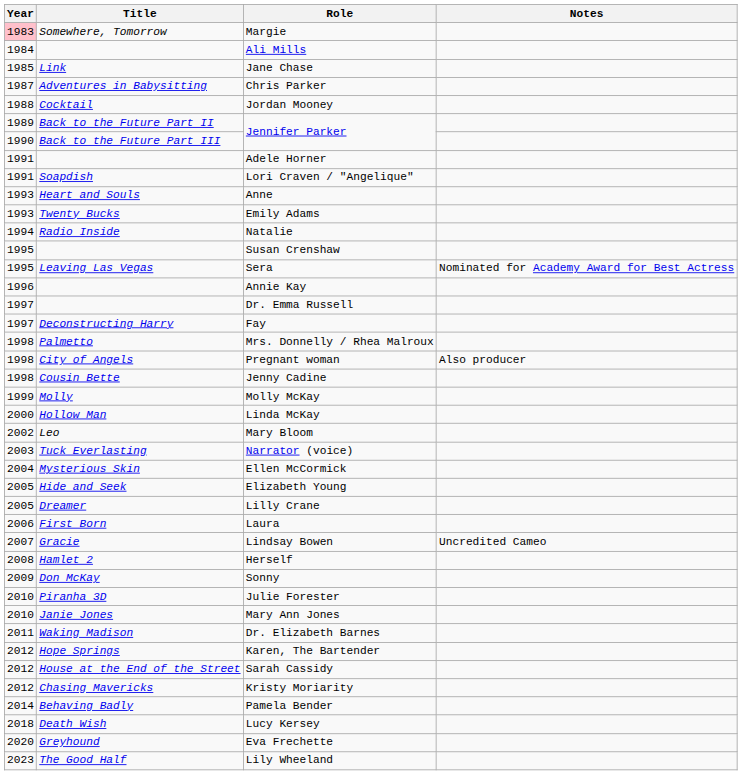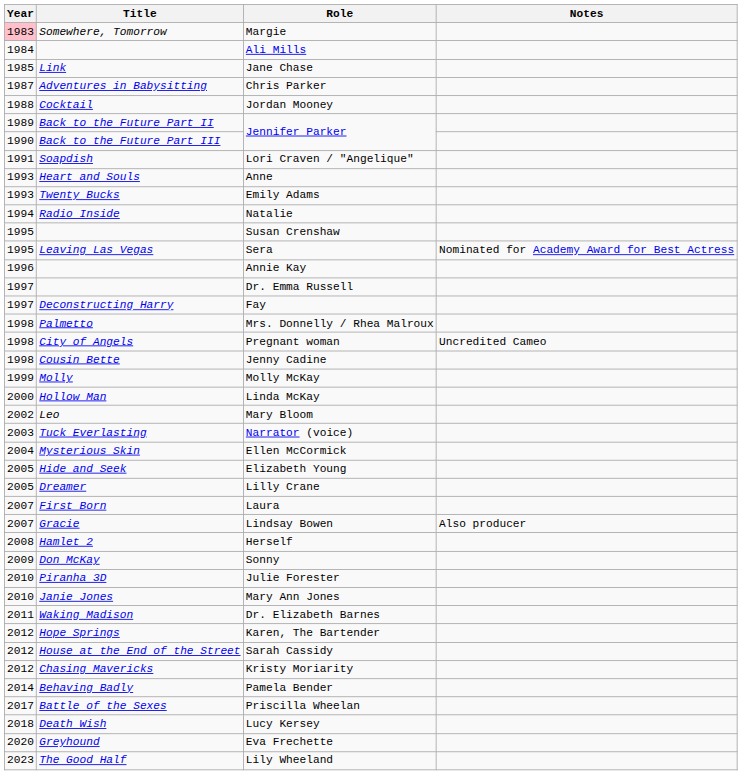 <table class="wikitable sortable">
 <tr>
 <th>Year</th>
 <th>Title</th>
 <th>Role</th>
 <th class="unsortable">Notes</th>
 </tr>
 <tr>
 <td style="background: pink;">1983</td>
 <td><em>Somewhere, Tomorrow</em></td>
 <td>Margie</td>
 <td></td>
 </tr>
 <tr>
 <td>1984</td>
 <td><em></em></td>
 <td><a href='#'>Ali Mills</a></td>
 <td></td>
 </tr>
 <tr>
 <td>1985</td>
 <td><em><a href='#'>Link</a></em></td>
 <td>Jane Chase</td>
 <td></td>
 </tr>
 <tr>
 <td>1987</td>
 <td><em><a href='#'>Adventures in Babysitting</a></em></td>
 <td>Chris Parker</td>
 <td></td>
 </tr>
 <tr>
 <td>1988</td>
 <td><em><a href='#'>Cocktail</a></em></td>
 <td>Jordan Mooney</td>
 <td></td>
 </tr>
 <tr>
 <td>1989</td>
 <td><em><a href='#'>Back to the Future Part II</a></em></td>
 <td rowspan="2"><a href='#'>Jennifer Parker</a></td>
 <td></td>
 </tr>
 <tr>
 <td>1990</td>
 <td><em><a href='#'>Back to the Future Part III</a></em></td>
-<td></td>
-</tr>
-<tr>
-<td>1991</td>
-<td><em></em></td>
-<td>Adele Horner</td>
 <td></td>
 </tr>
 <tr>
 <td>1991</td>
 <td><em><a href='#'>Soapdish</a></em></td>
 <td>Lori Craven / "Angelique"</td>
 <td></td>
 </tr>
 <tr>
 <td>1993</td>
 <td><em><a href='#'>Heart and Souls</a></em></td>
 <td>Anne</td>
 <td></td>
 </tr>
 <tr>
 <td>1993</td>
 <td><em><a href='#'>Twenty Bucks</a></em></td>
 <td>Emily Adams</td>
 <td></td>
 </tr>
 <tr>
 <td>1994</td>
 <td><em><a href='#'>Radio Inside</a></em></td>
 <td>Natalie</td>
 <td></td>
 </tr>
 <tr>
 <td>1995</td>
 <td><em></em></td>
 <td>Susan Crenshaw</td>
 <td></td>
 </tr>
 <tr>
 <td>1995</td>
 <td><em><a href='#'>Leaving Las Vegas</a></em></td>
 <td>Sera</td>
 <td>Nominated for <a href='#'>Academy Award for Best Actress</a></td>
 </tr>
 <tr>
 <td>1996</td>
 <td><em></em></td>
 <td>Annie Kay</td>
 <td></td>
 </tr>
 <tr>
 <td>1997</td>
 <td><em></em></td>
 <td>Dr. Emma Russell</td>
 <td></td>
 </tr>
 <tr>
 <td>1997</td>
 <td><em><a href='#'>Deconstructing Harry</a></em></td>
 <td>Fay</td>
 <td></td>
 </tr>
 <tr>
 <td>1998</td>
 <td><em><a href='#'>Palmetto</a></em></td>
 <td>Mrs. Donnelly / Rhea Malroux</td>
 <td></td>
 </tr>
 <tr>
 <td>1998</td>
 <td><em><a href='#'>City of Angels</a></em></td>
 <td>Pregnant woman</td>
-<td>Also producer</td>
+<td>Uncredited Cameo</td>
 </tr>
 <tr>
 <td>1998</td>
 <td><em><a href='#'>Cousin Bette</a></em></td>
 <td>Jenny Cadine</td>
 <td></td>
 </tr>
 <tr>
 <td>1999</td>
 <td><em><a href='#'>Molly</a></em></td>
 <td>Molly McKay</td>
 <td></td>
 </tr>
 <tr>
 <td>2000</td>
 <td><em><a href='#'>Hollow Man</a></em></td>
 <td>Linda McKay</td>
 <td></td>
 </tr>
 <tr>
 <td>2002</td>
 <td><em>Leo</em></td>
 <td>Mary Bloom</td>
 <td></td>
 </tr>
 <tr>
 <td>2003</td>
 <td><em><a href='#'>Tuck Everlasting</a></em></td>
 <td><a href='#'>Narrator</a> (voice)</td>
 <td></td>
 </tr>
 <tr>
 <td>2004</td>
 <td><em><a href='#'>Mysterious Skin</a></em></td>
 <td>Ellen McCormick</td>
 <td></td>
 </tr>
 <tr>
 <td>2005</td>
 <td><em><a href='#'>Hide and Seek</a></em></td>
 <td>Elizabeth Young</td>
 <td></td>
 </tr>
 <tr>
 <td>2005</td>
 <td><em><a href='#'>Dreamer</a></em></td>
 <td>Lilly Crane</td>
 <td></td>
 </tr>
 <tr>
-<td>2006</td>
+<td>2007</td>
 <td><em><a href='#'>First Born</a></em></td>
 <td>Laura</td>
 <td></td>
 </tr>
 <tr>
 <td>2007</td>
 <td><em><a href='#'>Gracie</a></em></td>
 <td>Lindsay Bowen</td>
-<td>Uncredited Cameo</td>
+<td>Also producer</td>
 </tr>
 <tr>
 <td>2008</td>
 <td><em><a href='#'>Hamlet 2</a></em></td>
 <td>Herself</td>
 <td></td>
 </tr>
 <tr>
 <td>2009</td>
 <td><em><a href='#'>Don McKay</a></em></td>
 <td>Sonny</td>
 <td></td>
 </tr>
 <tr>
 <td>2010</td>
 <td><em><a href='#'>Piranha 3D</a></em></td>
 <td>Julie Forester</td>
 <td></td>
 </tr>
 <tr>
 <td>2010</td>
 <td><em><a href='#'>Janie Jones</a></em></td>
 <td>Mary Ann Jones</td>
 <td></td>
 </tr>
 <tr>
 <td>2011</td>
 <td><em><a href='#'>Waking Madison</a></em></td>
 <td>Dr. Elizabeth Barnes</td>
 <td></td>
 </tr>
 <tr>
 <td>2012</td>
 <td><em><a href='#'>Hope Springs</a></em></td>
 <td>Karen, The Bartender</td>
 <td></td>
 </tr>
 <tr>
 <td>2012</td>
 <td><em><a href='#'>House at the End of the Street</a></em></td>
 <td>Sarah Cassidy</td>
 <td></td>
 </tr>
 <tr>
 <td>2012</td>
 <td><em><a href='#'>Chasing Mavericks</a></em></td>
 <td>Kristy Moriarity</td>
 <td></td>
 </tr>
 <tr>
 <td>2014</td>
 <td><em><a href='#'>Behaving Badly</a></em></td>
 <td>Pamela Bender</td>
 <td></td>
 </tr>
 <tr>
+<td>2017</td>
+<td><em><a href='#'>Battle of the Sexes</a></em></td>
+<td>Priscilla Wheelan</td>
+<td></td>
+</tr>
+<tr>
 <td>2018</td>
 <td><em><a href='#'>Death Wish</a></em></td>
 <td>Lucy Kersey</td>
 <td></td>
 </tr>
 <tr>
 <td>2020</td>
 <td><em><a href='#'>Greyhound</a></em></td>
 <td>Eva Frechette</td>
 <td></td>
 </tr>
 <tr>
 <td>2023</td>
 <td><em><a href='#'>The Good Half</a></em></td>
 <td>Lily Wheeland</td>
 <td></td>
 </tr>
 </table>
